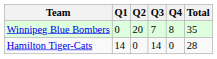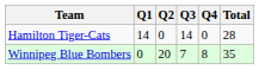 <table class="wikitable">
 <tr>
 <th>Team</th>
 <th>Q1</th>
 <th>Q2</th>
 <th>Q3</th>
 <th>Q4</th>
 <th>Total</th>
 </tr>
+<tr>
+<td><a href='#'>Hamilton Tiger-Cats</a></td>
+<td>14</td>
+<td>0</td>
+<td>14</td>
+<td>0</td>
+<td>28</td>
+</tr>
 <tr style="background-color:#ddffdd">
 <td><a href='#'>Winnipeg Blue Bombers</a></td>
 <td>0</td>
 <td>20</td>
 <td>7</td>
 <td>8</td>
 <td>35</td>
 </tr>
-<tr>
-<td><a href='#'>Hamilton Tiger-Cats</a></td>
-<td>14</td>
-<td>0</td>
-<td>14</td>
-<td>0</td>
-<td>28</td>
-</tr>
 </table>
